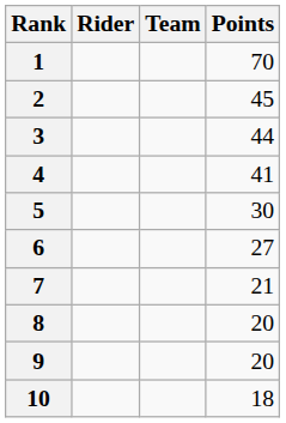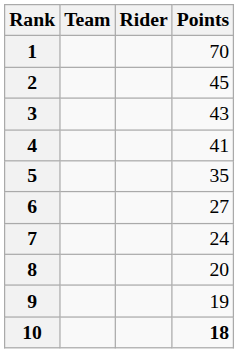 <table class="wikitable" margin-bottom:0;">
 <tr>
 <th scope="col">Rank</th>
+<th scope="col">Team</th>
 <th scope="col">Rider</th>
-<th scope="col">Team</th>
 <th scope="col">Points</th>
 </tr>
 <tr>
 <th scope="row">1</th>
+<td></td>
 <td> </td>
-<td></td>
 <td align="right">70</td>
 </tr>
 <tr>
 <th scope="row">2</th>
 <td></td>
 <td></td>
 <td align="right">45</td>
 </tr>
 <tr>
 <th scope="row">3</th>
 <td></td>
 <td></td>
-<td align="right">44</td>
+<td align="right">43</td>
 </tr>
 <tr>
 <th scope="row">4</th>
 <td></td>
 <td></td>
 <td align="right">41</td>
 </tr>
 <tr>
 <th scope="row">5</th>
 <td></td>
 <td></td>
-<td align="right">30</td>
+<td align="right">35</td>
 </tr>
 <tr>
 <th scope="row">6</th>
 <td></td>
 <td></td>
 <td align="right">27</td>
 </tr>
 <tr>
 <th scope="row">7</th>
 <td></td>
 <td></td>
-<td align="right">21</td>
+<td align="right">24</td>
 </tr>
 <tr>
 <th scope="row">8</th>
 <td></td>
 <td></td>
 <td align="right">20</td>
 </tr>
 <tr>
 <th scope="row">9</th>
 <td></td>
 <td></td>
-<td align="right">20</td>
+<td align="right">19</td>
 </tr>
 <tr>
 <th scope="row">10</th>
+<td></td>
 <td> </td>
-<td></td>
-<td align="right">18</td>
+<td align="right"><strong>18</strong></td>
 </tr>
 </table>
